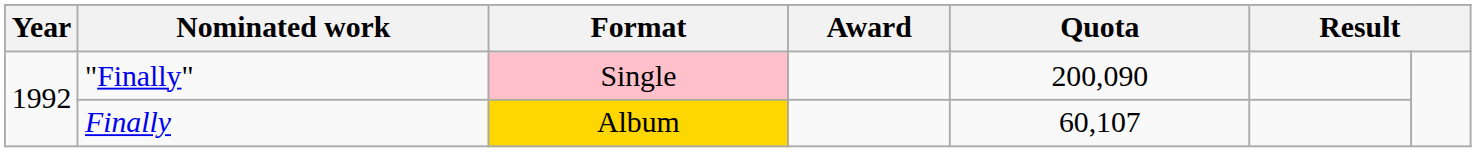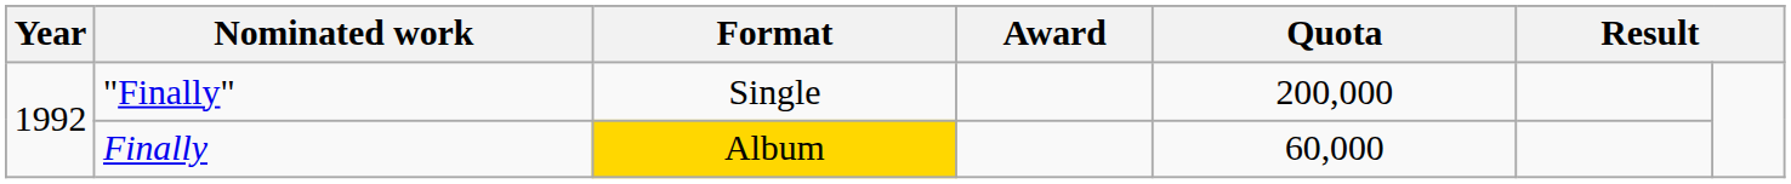 <table class=wikitable>
 <tr>
 <th width=5%>Year</th>
 <th width=28%>Nominated work</th>
 <th width=20.5%>Format</th>
 <th width=11%>Award</th>
 <th width=20.5%>Quota</th>
 <th width=15% colspan=2>Result</th>
 </tr>
 <tr>
 <td rowspan=2>1992</td>
 <td>"<a href='#'>Finally</a>"</td>
-<td align=center style="background: pink;">Single</td>
+<td align=center>Single</td>
 <td></td>
-<td align=center>200,090</td>
+<td align=center>200,000</td>
 <td></td>
 <td width=4% align=center rowspan=2></td>
 </tr>
 <tr>
 <td><em><a href='#'>Finally</a></em></td>
 <td align=center style="background: gold;">Album</td>
 <td></td>
-<td align=center>60,107</td>
+<td align=center>60,000</td>
 <td></td>
 </tr>
 </table>
